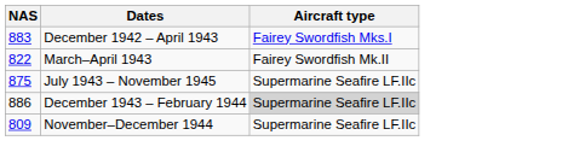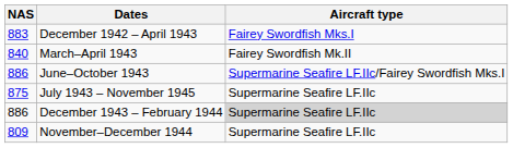 <table class="wikitable">
 <tr>
 <th>NAS</th>
 <th>Dates</th>
 <th>Aircraft type</th>
 </tr>
 <tr>
 <td><a href='#'>883</a></td>
 <td>December 1942 – April 1943</td>
 <td><a href='#'>Fairey Swordfish Mks.I</a></td>
 </tr>
 <tr>
-<td><a href='#'>822</a></td>
+<td><a href='#'>840</a></td>
 <td>March–April 1943</td>
 <td>Fairey Swordfish Mk.II</td>
+</tr>
+<tr>
+<td><a href='#'>886</a></td>
+<td>June–October 1943</td>
+<td><a href='#'>Supermarine Seafire LF.IIc</a>/Fairey Swordfish Mks.I</td>
 </tr>
 <tr>
 <td><a href='#'>875</a></td>
 <td>July 1943 – November 1945</td>
 <td>Supermarine Seafire LF.IIc</td>
 </tr>
 <tr>
 <td>886</td>
 <td>December 1943 – February 1944</td>
 <td style="background: lightgrey;">Supermarine Seafire LF.IIc</td>
 </tr>
 <tr>
 <td><a href='#'>809</a></td>
 <td>November–December 1944</td>
 <td>Supermarine Seafire LF.IIc</td>
 </tr>
 </table>
